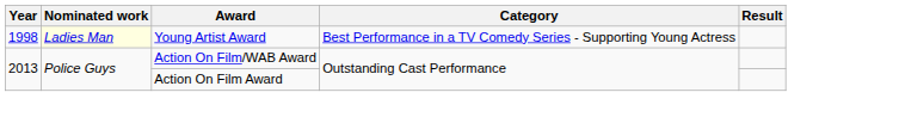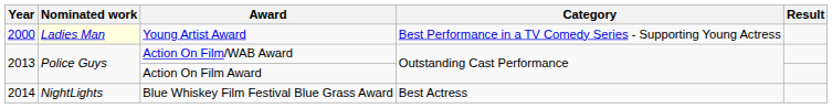 <table class="wikitable sortable">
 <tr>
 <th>Year</th>
 <th>Nominated work</th>
 <th>Award</th>
 <th>Category</th>
 <th>Result</th>
 </tr>
 <tr>
-<td><a href='#'>1998</a></td>
+<td><a href='#'>2000</a></td>
 <td style="background: lightyellow;"><em><a href='#'>Ladies Man</a></em></td>
 <td><a href='#'>Young Artist Award</a></td>
 <td><a href='#'>Best Performance in a TV Comedy Series</a> - Supporting Young Actress</td>
 <td></td>
 </tr>
 <tr>
 <td rowspan=2>2013</td>
 <td rowspan=2><em>Police Guys</em></td>
 <td><a href='#'>Action On Film</a>/WAB Award </td>
 <td rowspan=2>Outstanding Cast Performance</td>
 <td></td>
 </tr>
 <tr>
 <td>Action On Film Award </td>
 <td></td>
 </tr>
+<tr>
+<td>2014</td>
+<td><em>NightLights</em></td>
+<td>Blue Whiskey Film Festival Blue Grass Award </td>
+<td>Best Actress</td>
+<td></td>
+</tr>
 </table>
